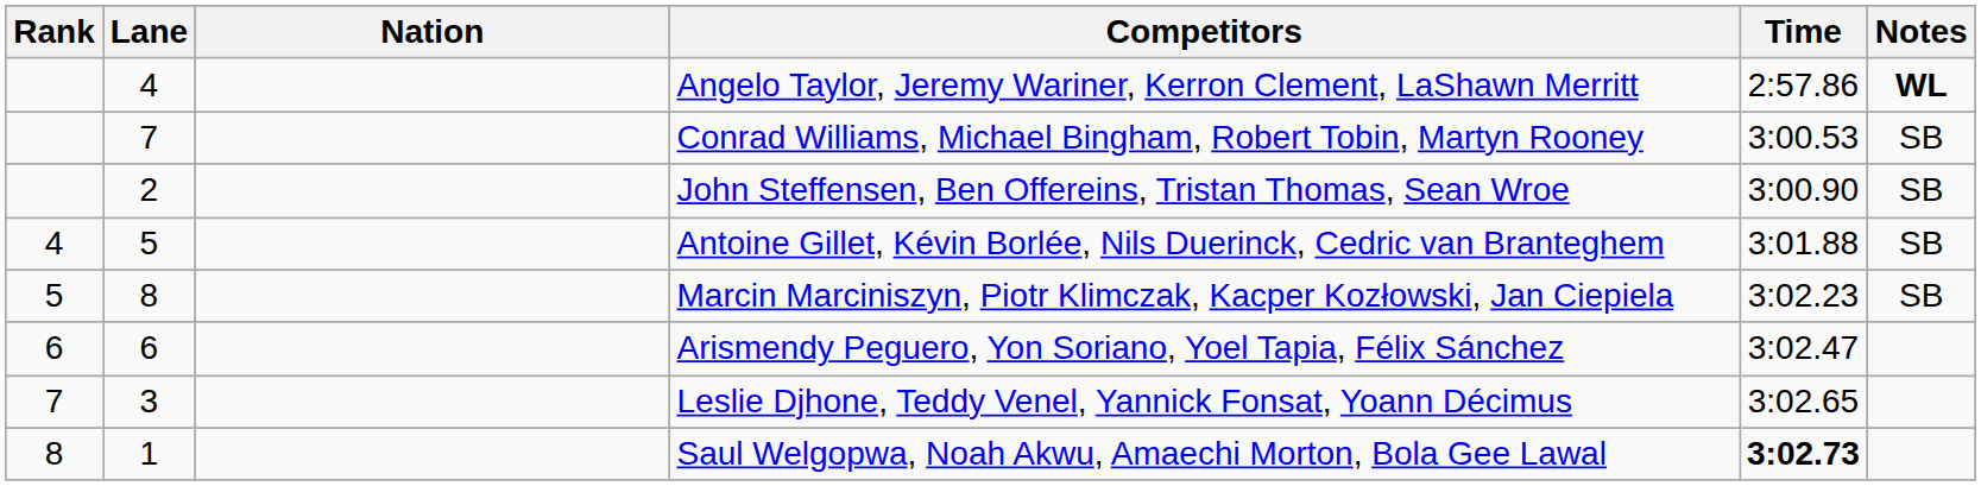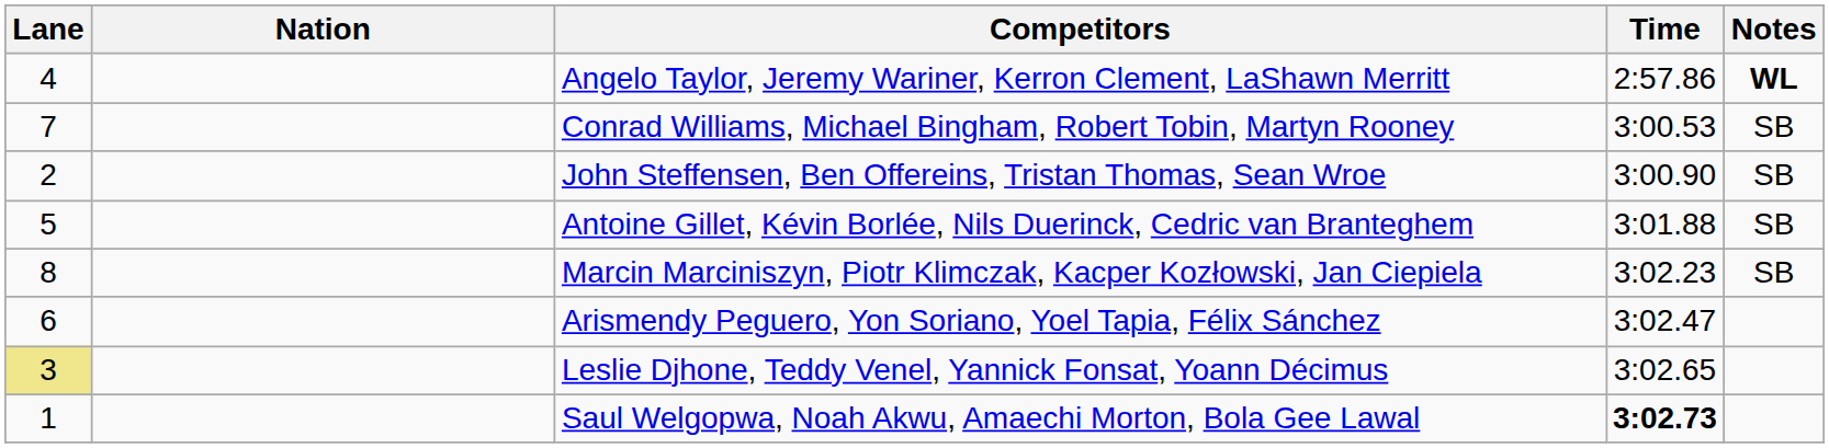 <table class="wikitable sortable" width=75% style="text-align:center; font-size=95%">
 <tr>
-<th width=15>Rank</th>
 <th width=15>Lane</th>
 <th width=300>Nation</th>
 <th width=700>Competitors</th>
 <th width=15>Time</th>
 <th width=15>Notes</th>
 </tr>
 <tr>
-<td></td>
 <td>4</td>
 <td align=left></td>
 <td align=left><a href='#'>Angelo Taylor</a>, <a href='#'>Jeremy Wariner</a>, <a href='#'>Kerron Clement</a>, <a href='#'>LaShawn Merritt</a></td>
 <td>2:57.86</td>
 <td><strong>WL</strong></td>
 </tr>
 <tr>
-<td></td>
 <td>7</td>
 <td align=left></td>
 <td align=left><a href='#'>Conrad Williams</a>, <a href='#'>Michael Bingham</a>, <a href='#'>Robert Tobin</a>, <a href='#'>Martyn Rooney</a></td>
 <td>3:00.53</td>
 <td>SB</td>
 </tr>
 <tr>
-<td></td>
 <td>2</td>
 <td align=left></td>
 <td align=left><a href='#'>John Steffensen</a>, <a href='#'>Ben Offereins</a>, <a href='#'>Tristan Thomas</a>, <a href='#'>Sean Wroe</a></td>
 <td>3:00.90</td>
 <td>SB</td>
 </tr>
 <tr>
-<td>4</td>
 <td>5</td>
 <td align=left></td>
 <td align=left><a href='#'>Antoine Gillet</a>, <a href='#'>Kévin Borlée</a>, <a href='#'>Nils Duerinck</a>, <a href='#'>Cedric van Branteghem</a></td>
 <td>3:01.88</td>
 <td>SB</td>
 </tr>
 <tr>
-<td>5</td>
 <td>8</td>
 <td align=left></td>
 <td align=left><a href='#'>Marcin Marciniszyn</a>, <a href='#'>Piotr Klimczak</a>, <a href='#'>Kacper Kozłowski</a>, <a href='#'>Jan Ciepiela</a></td>
 <td>3:02.23</td>
 <td>SB</td>
 </tr>
 <tr>
 <td>6</td>
-<td>6</td>
 <td align=left></td>
 <td align=left><a href='#'>Arismendy Peguero</a>, <a href='#'>Yon Soriano</a>, <a href='#'>Yoel Tapia</a>, <a href='#'>Félix Sánchez</a></td>
 <td>3:02.47</td>
 <td></td>
 </tr>
 <tr>
-<td>7</td>
-<td>3</td>
+<td style="background: khaki;">3</td>
 <td align=left></td>
 <td align=left><a href='#'>Leslie Djhone</a>, <a href='#'>Teddy Venel</a>, <a href='#'>Yannick Fonsat</a>, <a href='#'>Yoann Décimus</a></td>
 <td>3:02.65</td>
 <td></td>
 </tr>
 <tr>
-<td>8</td>
 <td>1</td>
 <td align=left></td>
 <td align=left><a href='#'>Saul Welgopwa</a>, <a href='#'>Noah Akwu</a>, <a href='#'>Amaechi Morton</a>, <a href='#'>Bola Gee Lawal</a></td>
 <td><strong>3:02.73</strong></td>
 <td></td>
 </tr>
 </table>
